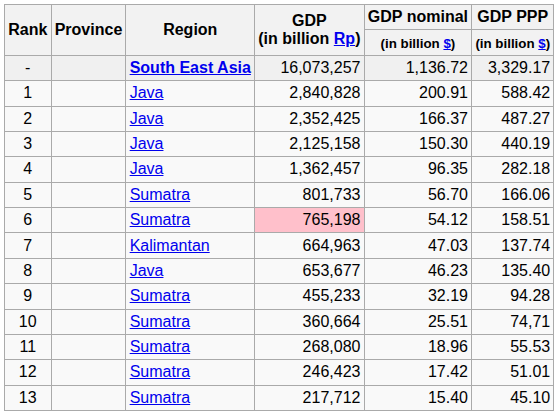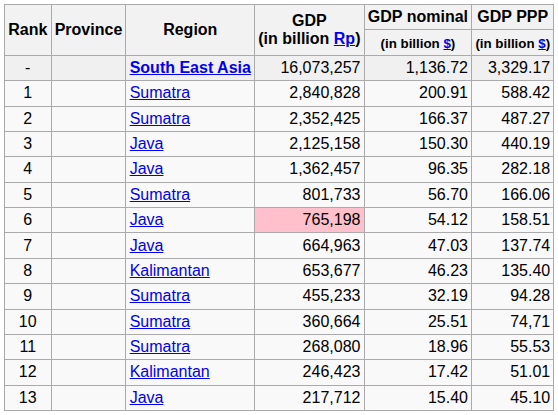 <table class="wikitable sortable plainrowheaders">
 <tr>
 <th rowspan="2">Rank</th>
 <th rowspan="2">Province</th>
 <th rowspan="2">Region</th>
 <th rowspan="2">GDP<br>(in billion <a href='#'>Rp</a>)</th>
 <th scope="col">GDP nominal</th>
 <th scope="col">GDP PPP</th>
 </tr>
 <tr>
 <th scope="col"><small>(in billion <a href='#'>$</a>)</small></th>
 <th scope="col"><small>(in billion <a href='#'>$</a>)</small></th>
 </tr>
 <tr style="background-color:#f0f0f0">
 <td align=center>-</td>
 <td><strong></strong></td>
 <td><strong><a href='#'>South East Asia</a></strong></td>
 <td align=right>16,073,257</td>
 <td align=right>1,136.72</td>
 <td align=right>3,329.17</td>
 </tr>
 <tr>
 <td align=center>1</td>
 <td></td>
-<td><a href='#'>Java</a></td>
+<td><a href='#'>Sumatra</a></td>
 <td align=right>2,840,828</td>
 <td align=right>200.91</td>
 <td align=right>588.42</td>
 </tr>
 <tr>
 <td align=center>2</td>
 <td></td>
-<td><a href='#'>Java</a></td>
+<td><a href='#'>Sumatra</a></td>
 <td align=right>2,352,425</td>
 <td align=right>166.37</td>
 <td align=right>487.27</td>
 </tr>
 <tr>
 <td align=center>3</td>
 <td></td>
 <td><a href='#'>Java</a></td>
 <td align=right>2,125,158</td>
 <td align=right>150.30</td>
 <td align=right>440.19</td>
 </tr>
 <tr>
 <td align=center>4</td>
 <td></td>
 <td><a href='#'>Java</a></td>
 <td align=right>1,362,457</td>
 <td align=right>96.35</td>
 <td align=right>282.18</td>
 </tr>
 <tr>
 <td align=center>5</td>
 <td></td>
 <td><a href='#'>Sumatra</a></td>
 <td align=right>801,733</td>
 <td align=right>56.70</td>
 <td align=right>166.06</td>
 </tr>
 <tr>
 <td align=center>6</td>
 <td></td>
-<td><a href='#'>Sumatra</a></td>
+<td><a href='#'>Java</a></td>
 <td align=right style="background: pink;">765,198</td>
 <td align=right>54.12</td>
 <td align=right>158.51</td>
 </tr>
 <tr>
 <td align=center>7</td>
 <td></td>
-<td><a href='#'>Kalimantan</a></td>
+<td><a href='#'>Java</a></td>
 <td align=right>664,963</td>
 <td align=right>47.03</td>
 <td align=right>137.74</td>
 </tr>
 <tr>
 <td align=center>8</td>
 <td></td>
-<td><a href='#'>Java</a></td>
+<td><a href='#'>Kalimantan</a></td>
 <td align=right>653,677</td>
 <td align=right>46.23</td>
 <td align=right>135.40</td>
 </tr>
 <tr>
 <td align=center>9</td>
 <td></td>
 <td><a href='#'>Sumatra</a></td>
 <td align=right>455,233</td>
 <td align=right>32.19</td>
 <td align=right>94.28</td>
 </tr>
 <tr>
 <td align=center>10</td>
 <td></td>
 <td><a href='#'>Sumatra</a></td>
 <td align=right>360,664</td>
 <td align=right>25.51</td>
 <td align=right>74,71</td>
 </tr>
 <tr>
 <td align=center>11</td>
 <td></td>
 <td><a href='#'>Sumatra</a></td>
 <td align=right>268,080</td>
 <td align=right>18.96</td>
 <td align=right>55.53</td>
 </tr>
 <tr>
 <td align=center>12</td>
 <td></td>
-<td><a href='#'>Sumatra</a></td>
+<td><a href='#'>Kalimantan</a></td>
 <td align=right>246,423</td>
 <td align=right>17.42</td>
 <td align=right>51.01</td>
 </tr>
 <tr>
 <td align=center>13</td>
 <td></td>
-<td><a href='#'>Sumatra</a></td>
+<td><a href='#'>Java</a></td>
 <td align=right>217,712</td>
 <td align=right>15.40</td>
 <td align=right>45.10</td>
 </tr>
 </table>
